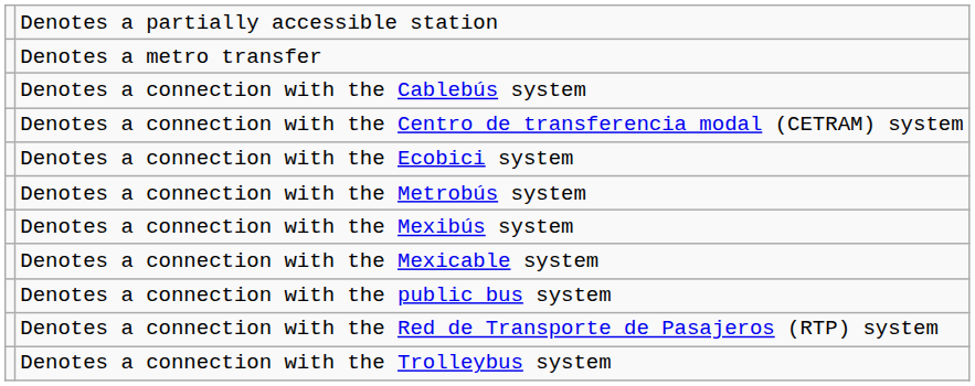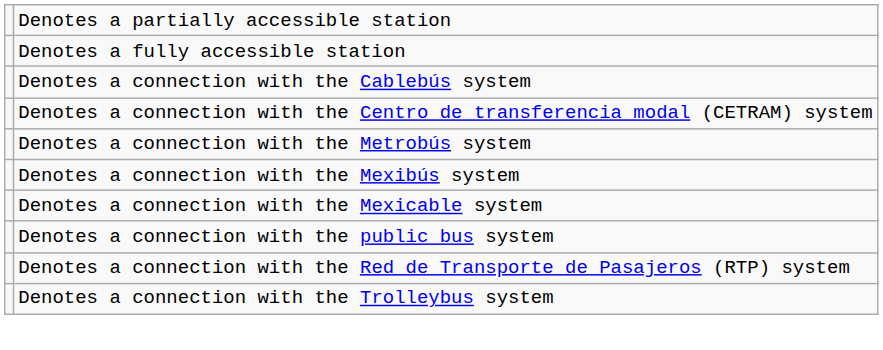 <table class="wikitable">
 <tr>
 <td> </td>
 <td>Denotes a partially accessible station</td>
 </tr>
 <tr>
-<td></td>
-<td>Denotes a metro transfer</td>
+<td> </td>
+<td>Denotes a fully accessible station</td>
 </tr>
 <tr>
 <td></td>
 <td>Denotes a connection with the <a href='#'>Cablebús</a> system</td>
 </tr>
 <tr>
 <td></td>
 <td>Denotes a connection with the <a href='#'>Centro de transferencia modal</a> (CETRAM) system</td>
-</tr>
-<tr>
-<td></td>
-<td>Denotes a connection with the <a href='#'>Ecobici</a> system</td>
 </tr>
 <tr>
 <td></td>
 <td>Denotes a connection with the <a href='#'>Metrobús</a> system</td>
 </tr>
 <tr>
 <td></td>
 <td>Denotes a connection with the <a href='#'>Mexibús</a> system</td>
 </tr>
 <tr>
 <td></td>
 <td>Denotes a connection with the <a href='#'>Mexicable</a> system</td>
 </tr>
 <tr>
 <td></td>
 <td>Denotes a connection with the <a href='#'>public bus</a> system</td>
 </tr>
 <tr>
 <td></td>
 <td>Denotes a connection with the <a href='#'>Red de Transporte de Pasajeros</a> (RTP) system</td>
 </tr>
 <tr>
 <td></td>
 <td>Denotes a connection with the <a href='#'>Trolleybus</a> system</td>
 </tr>
 </table>
